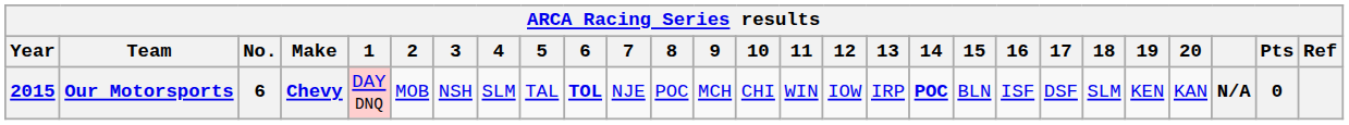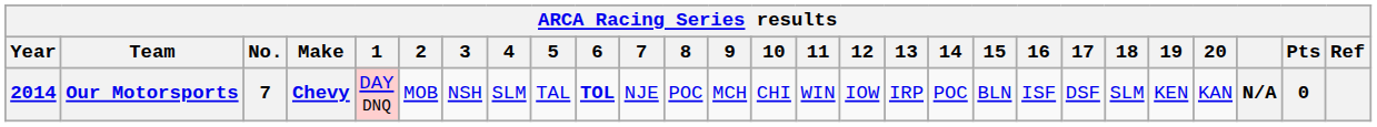 <table class="wikitable" style="text-align:center; font-size:75%">
 <tr>
 <th colspan=45><a href='#'>ARCA Racing Series</a> results</th>
 </tr>
 <tr>
 <th>Year</th>
 <th>Team</th>
 <th>No.</th>
 <th>Make</th>
 <th>1</th>
 <th>2</th>
 <th>3</th>
 <th>4</th>
 <th>5</th>
 <th>6</th>
 <th>7</th>
 <th>8</th>
 <th>9</th>
 <th>10</th>
 <th>11</th>
 <th>12</th>
 <th>13</th>
 <th>14</th>
 <th>15</th>
 <th>16</th>
 <th>17</th>
 <th>18</th>
 <th>19</th>
 <th>20</th>
 <th></th>
 <th>Pts</th>
 <th>Ref</th>
 </tr>
 <tr>
-<th><a href='#'>2015</a></th>
+<th><a href='#'>2014</a></th>
 <th><a href='#'>Our Motorsports</a></th>
-<th>6</th>
+<th>7</th>
 <th><a href='#'>Chevy</a></th>
 <td style="background:#FFCFCF;"><a href='#'>DAY</a><br><small>DNQ</small></td>
 <td><a href='#'>MOB</a></td>
 <td><a href='#'>NSH</a></td>
 <td><a href='#'>SLM</a></td>
 <td><a href='#'>TAL</a></td>
 <td><strong><a href='#'>TOL</a></strong></td>
 <td><a href='#'>NJE</a></td>
 <td><a href='#'>POC</a></td>
 <td><a href='#'>MCH</a></td>
 <td><a href='#'>CHI</a></td>
 <td><a href='#'>WIN</a></td>
 <td><a href='#'>IOW</a></td>
 <td><a href='#'>IRP</a></td>
-<td><strong><a href='#'>POC</a></strong></td>
+<td><a href='#'>POC</a></td>
 <td><a href='#'>BLN</a></td>
 <td><a href='#'>ISF</a></td>
 <td><a href='#'>DSF</a></td>
 <td><a href='#'>SLM</a></td>
 <td><a href='#'>KEN</a></td>
 <td><a href='#'>KAN</a></td>
 <th>N/A</th>
 <th>0</th>
 <th></th>
 </tr>
 </table>
